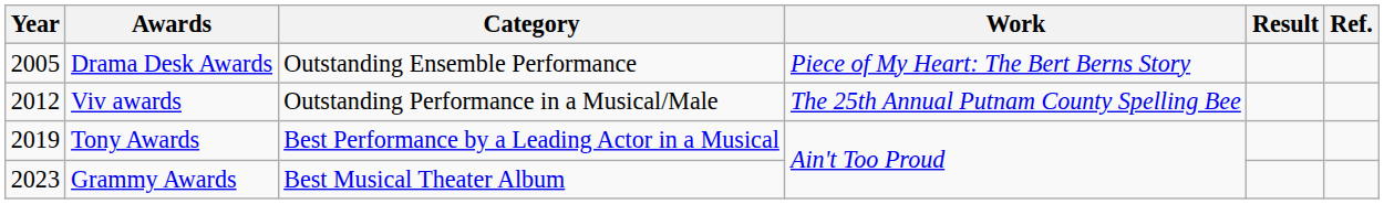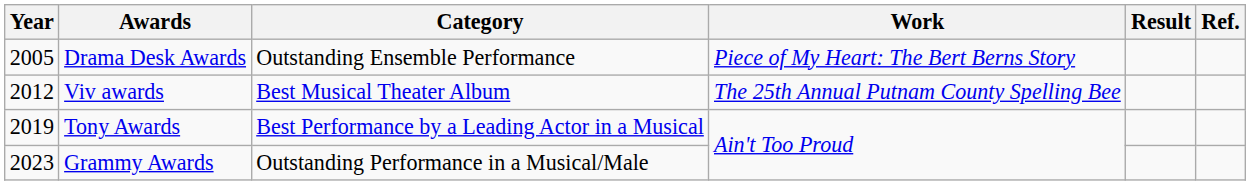 <table class="wikitable">
 <tr>
 <th>Year</th>
 <th>Awards</th>
 <th>Category</th>
 <th>Work</th>
 <th>Result</th>
 <th>Ref.</th>
 </tr>
 <tr>
 <td align="center">2005</td>
 <td><a href='#'>Drama Desk Awards</a></td>
 <td>Outstanding Ensemble Performance</td>
 <td><em><a href='#'>Piece of My Heart: The Bert Berns Story</a></em></td>
 <td></td>
 <td></td>
 </tr>
 <tr>
 <td align="center">2012</td>
 <td><a href='#'>Viv awards</a></td>
-<td>Outstanding Performance in a Musical/Male</td>
+<td><a href='#'>Best Musical Theater Album</a></td>
 <td><em><a href='#'>The 25th Annual Putnam County Spelling Bee</a></em></td>
 <td></td>
 <td></td>
 </tr>
 <tr>
 <td align="center">2019</td>
 <td><a href='#'>Tony Awards</a></td>
 <td><a href='#'>Best Performance by a Leading Actor in a Musical</a></td>
 <td rowspan="3"><em><a href='#'>Ain't Too Proud</a></em></td>
 <td></td>
 <td></td>
 </tr>
 <tr>
 <td>2023</td>
 <td><a href='#'>Grammy Awards</a></td>
-<td><a href='#'>Best Musical Theater Album</a></td>
+<td>Outstanding Performance in a Musical/Male</td>
 <td></td>
 <td></td>
 </tr>
 </table>
